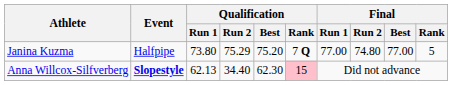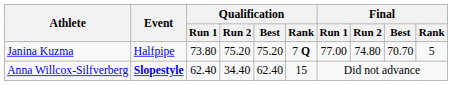 <table class="wikitable" style="font-size:90%">
 <tr>
 <th rowspan="2">Athlete</th>
 <th rowspan="2">Event</th>
 <th colspan="4">Qualification</th>
 <th colspan="4">Final</th>
 </tr>
 <tr style="font-size:95%">
 <th>Run 1</th>
 <th>Run 2</th>
 <th>Best</th>
 <th>Rank</th>
 <th>Run 1</th>
 <th>Run 2</th>
 <th>Best</th>
 <th>Rank</th>
 </tr>
 <tr align=center>
 <td align=left><a href='#'>Janina Kuzma</a></td>
 <td align=left><a href='#'>Halfpipe</a></td>
 <td>73.80</td>
-<td>75.29</td>
+<td>75.20</td>
 <td>75.20</td>
 <td>7 <strong>Q</strong></td>
 <td>77.00</td>
 <td>74.80</td>
-<td>77.00</td>
+<td>70.70</td>
 <td>5</td>
 </tr>
 <tr align=center>
 <td align=left><a href='#'>Anna Willcox-Silfverberg</a></td>
 <td align=left><strong><a href='#'>Slopestyle</a></strong></td>
-<td>62.13</td>
+<td>62.40</td>
 <td>34.40</td>
-<td>62.30</td>
-<td style="background: pink;">15</td>
+<td>62.40</td>
+<td>15</td>
 <td colspan=4>Did not advance</td>
 </tr>
 </table>
